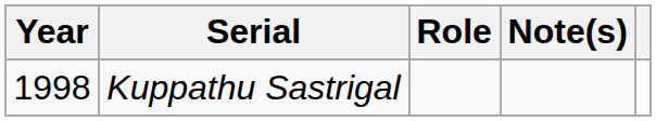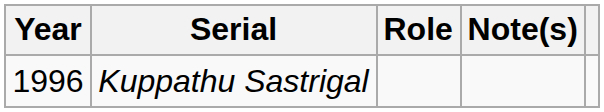 <table class="wikitable sortable plainrowheaders">
 <tr style="background:#ccc; text-align:center;">
 <th scope="col">Year</th>
 <th scope="col">Serial</th>
 <th scope="col">Role</th>
 <th scope="col">Note(s)</th>
 <th scope="col" class="unsortable"></th>
 </tr>
 <tr>
-<td>1998</td>
+<td>1996</td>
 <td><em>Kuppathu Sastrigal</em></td>
 <td></td>
 <td></td>
 <td></td>
 </tr>
 </table>
